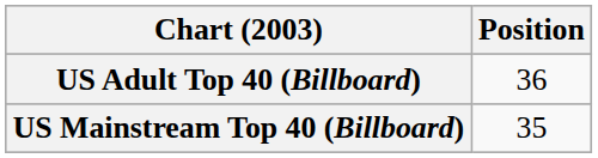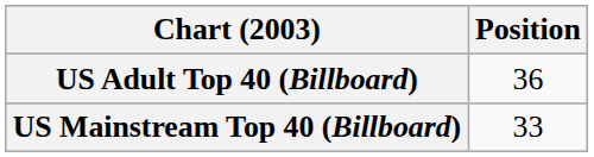 <table class="wikitable plainrowheaders" style="text-align:center">
 <tr>
 <th>Chart (2003)</th>
 <th>Position</th>
 </tr>
 <tr>
 <th scope="row">US Adult Top 40 (<em>Billboard</em>)</th>
 <td>36</td>
 </tr>
 <tr>
 <th scope="row">US Mainstream Top 40 (<em>Billboard</em>)</th>
-<td>35</td>
+<td>33</td>
 </tr>
 </table>
